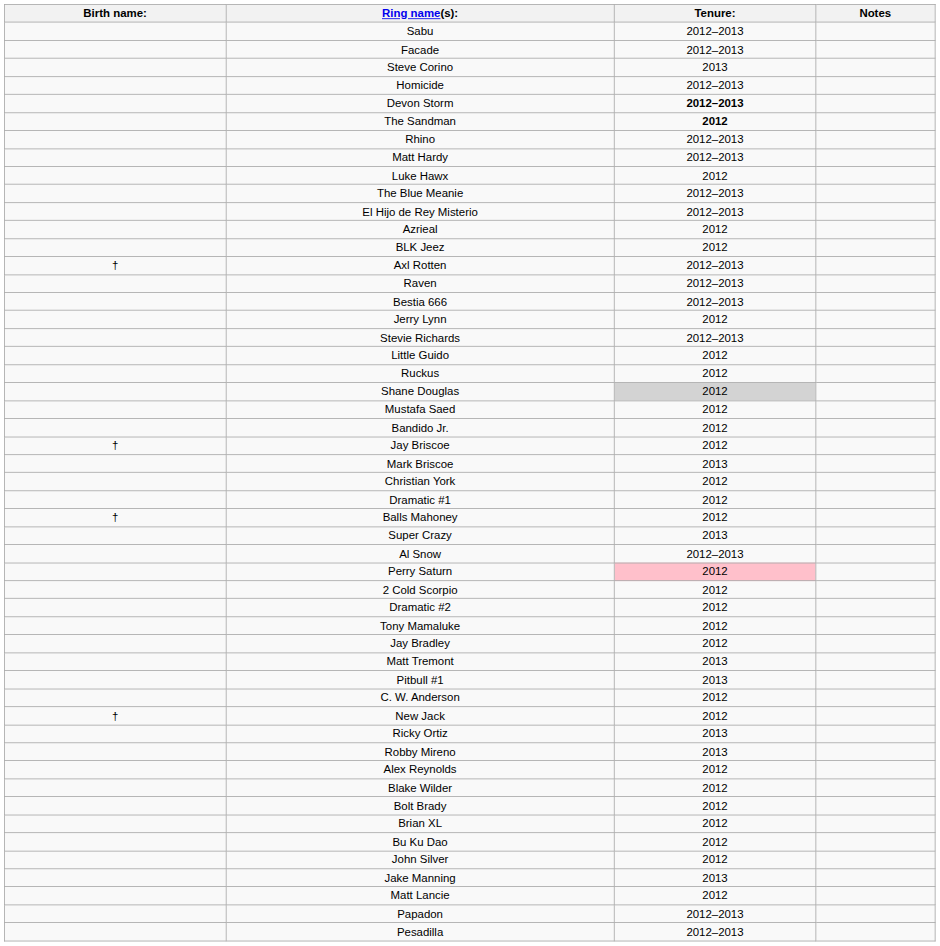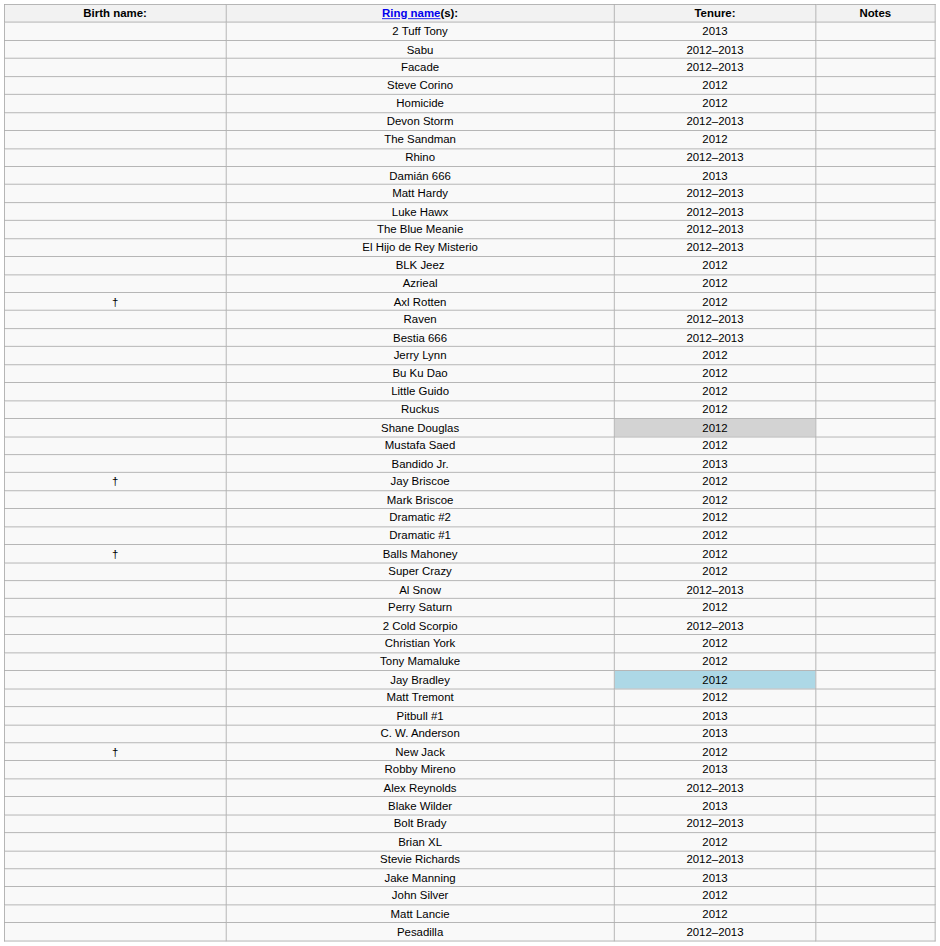 <table class="sortable wikitable" style="font-size:85%; text-align:center; width:70%;">
 <tr>
 <th>Birth name:</th>
 <th><a href='#'>Ring name</a>(s):</th>
 <th>Tenure:</th>
 <th>Notes</th>
+</tr>
+<tr>
+<td></td>
+<td>2 Tuff Tony</td>
+<td sort>2013</td>
+<td></td>
 </tr>
 <tr>
 <td></td>
 <td>Sabu</td>
 <td sort>2012–2013</td>
 <td></td>
 </tr>
 <tr>
 <td></td>
 <td>Facade</td>
 <td sort>2012–2013</td>
 <td></td>
 </tr>
 <tr>
 <td></td>
 <td>Steve Corino</td>
-<td sort>2013</td>
+<td sort>2012</td>
 <td></td>
 </tr>
 <tr>
 <td></td>
 <td>Homicide</td>
+<td sort>2012</td>
+<td></td>
+</tr>
+<tr>
+<td></td>
+<td>Devon Storm</td>
 <td sort>2012–2013</td>
 <td></td>
 </tr>
 <tr>
 <td></td>
-<td>Devon Storm</td>
-<td sort><strong>2012–2013</strong></td>
-<td></td>
-</tr>
-<tr>
-<td></td>
 <td>The Sandman</td>
-<td sort><strong>2012</strong></td>
+<td sort>2012</td>
 <td></td>
 </tr>
 <tr>
 <td></td>
 <td>Rhino</td>
 <td sort>2012–2013</td>
+<td></td>
+</tr>
+<tr>
+<td></td>
+<td>Damián 666</td>
+<td sort>2013</td>
 <td></td>
 </tr>
 <tr>
 <td></td>
 <td>Matt Hardy</td>
 <td sort>2012–2013</td>
 <td></td>
 </tr>
 <tr>
 <td></td>
 <td>Luke Hawx</td>
-<td sort>2012</td>
+<td sort>2012–2013</td>
 <td></td>
 </tr>
 <tr>
 <td></td>
 <td>The Blue Meanie</td>
 <td sort>2012–2013</td>
 <td></td>
 </tr>
 <tr>
 <td></td>
 <td>El Hijo de Rey Misterio</td>
 <td sort>2012–2013</td>
 <td></td>
 </tr>
 <tr>
 <td></td>
-<td>Azrieal</td>
+<td>BLK Jeez</td>
 <td sort>2012</td>
 <td></td>
 </tr>
 <tr>
 <td></td>
-<td>BLK Jeez</td>
+<td>Azrieal</td>
 <td sort>2012</td>
 <td></td>
 </tr>
 <tr>
 <td>†</td>
 <td>Axl Rotten</td>
-<td sort>2012–2013</td>
+<td sort>2012</td>
 <td></td>
 </tr>
 <tr>
 <td></td>
 <td>Raven</td>
 <td sort>2012–2013</td>
 <td></td>
 </tr>
 <tr>
 <td></td>
 <td>Bestia 666</td>
 <td sort>2012–2013</td>
 <td></td>
 </tr>
 <tr>
 <td></td>
 <td>Jerry Lynn</td>
 <td sort>2012</td>
 <td></td>
 </tr>
 <tr>
 <td></td>
-<td>Stevie Richards</td>
-<td sort>2012–2013</td>
+<td>Bu Ku Dao</td>
+<td sort>2012</td>
 <td></td>
 </tr>
 <tr>
 <td></td>
 <td>Little Guido</td>
 <td sort>2012</td>
 <td></td>
 </tr>
 <tr>
 <td></td>
 <td>Ruckus</td>
 <td sort>2012</td>
 <td></td>
 </tr>
 <tr>
 <td></td>
 <td>Shane Douglas</td>
 <td sort style="background: lightgrey;">2012</td>
 <td></td>
 </tr>
 <tr>
 <td></td>
 <td>Mustafa Saed</td>
 <td sort>2012</td>
 <td></td>
 </tr>
 <tr>
 <td></td>
 <td>Bandido Jr.</td>
-<td sort>2012</td>
+<td sort>2013</td>
 <td></td>
 </tr>
 <tr>
 <td>†</td>
 <td>Jay Briscoe</td>
 <td sort>2012</td>
 <td></td>
 </tr>
 <tr>
 <td></td>
 <td>Mark Briscoe</td>
-<td sort>2013</td>
+<td sort>2012</td>
 <td></td>
 </tr>
 <tr>
 <td></td>
-<td>Christian York</td>
+<td>Dramatic #2</td>
 <td sort>2012</td>
 <td></td>
 </tr>
 <tr>
 <td></td>
 <td>Dramatic #1</td>
 <td sort>2012</td>
 <td></td>
 </tr>
 <tr>
 <td>†</td>
 <td>Balls Mahoney</td>
 <td sort>2012</td>
 <td></td>
 </tr>
 <tr>
 <td></td>
 <td>Super Crazy</td>
-<td sort>2013</td>
+<td sort>2012</td>
 <td></td>
 </tr>
 <tr>
 <td></td>
 <td>Al Snow</td>
 <td sort>2012–2013</td>
 <td></td>
 </tr>
 <tr>
 <td></td>
 <td>Perry Saturn</td>
-<td sort style="background: pink;">2012</td>
+<td sort>2012</td>
 <td></td>
 </tr>
 <tr>
 <td></td>
 <td>2 Cold Scorpio</td>
-<td sort>2012</td>
+<td sort>2012–2013</td>
 <td></td>
 </tr>
 <tr>
 <td></td>
-<td>Dramatic #2</td>
+<td>Christian York</td>
 <td sort>2012</td>
 <td></td>
 </tr>
 <tr>
 <td></td>
 <td>Tony Mamaluke</td>
 <td sort>2012</td>
 <td></td>
 </tr>
 <tr>
 <td></td>
 <td>Jay Bradley</td>
-<td sort>2012</td>
+<td sort style="background: lightblue;">2012</td>
 <td></td>
 </tr>
 <tr>
 <td></td>
 <td>Matt Tremont</td>
-<td sort>2013</td>
+<td sort>2012</td>
 <td></td>
 </tr>
 <tr>
 <td></td>
 <td>Pitbull #1</td>
 <td sort>2013</td>
 <td></td>
 </tr>
 <tr>
 <td></td>
 <td>C. W. Anderson</td>
-<td sort>2012</td>
+<td sort>2013</td>
 <td></td>
 </tr>
 <tr>
 <td>†</td>
 <td>New Jack</td>
 <td sort>2012</td>
-<td></td>
-</tr>
-<tr>
-<td></td>
-<td>Ricky Ortiz</td>
-<td sort>2013</td>
 <td></td>
 </tr>
 <tr>
 <td></td>
 <td>Robby Mireno</td>
 <td sort>2013</td>
 <td></td>
 </tr>
 <tr>
 <td></td>
 <td>Alex Reynolds</td>
-<td sort>2012</td>
+<td sort>2012–2013</td>
 <td></td>
 </tr>
 <tr>
 <td></td>
 <td>Blake Wilder</td>
-<td sort>2012</td>
+<td sort>2013</td>
 <td></td>
 </tr>
 <tr>
 <td></td>
 <td>Bolt Brady</td>
-<td sort>2012</td>
+<td sort>2012–2013</td>
 <td></td>
 </tr>
 <tr>
 <td></td>
 <td>Brian XL</td>
 <td sort>2012</td>
 <td></td>
 </tr>
 <tr>
 <td></td>
-<td>Bu Ku Dao</td>
-<td sort>2012</td>
+<td>Stevie Richards</td>
+<td sort>2012–2013</td>
+<td></td>
+</tr>
+<tr>
+<td></td>
+<td>Jake Manning</td>
+<td sort>2013</td>
 <td></td>
 </tr>
 <tr>
 <td></td>
 <td>John Silver</td>
 <td sort>2012</td>
 <td></td>
 </tr>
 <tr>
 <td></td>
-<td>Jake Manning</td>
-<td sort>2013</td>
-<td></td>
-</tr>
-<tr>
-<td></td>
 <td>Matt Lancie</td>
 <td sort>2012</td>
-<td></td>
-</tr>
-<tr>
-<td></td>
-<td>Papadon</td>
-<td sort>2012–2013</td>
 <td></td>
 </tr>
 <tr>
 <td></td>
 <td>Pesadilla</td>
 <td sort>2012–2013</td>
 <td></td>
 </tr>
 </table>
